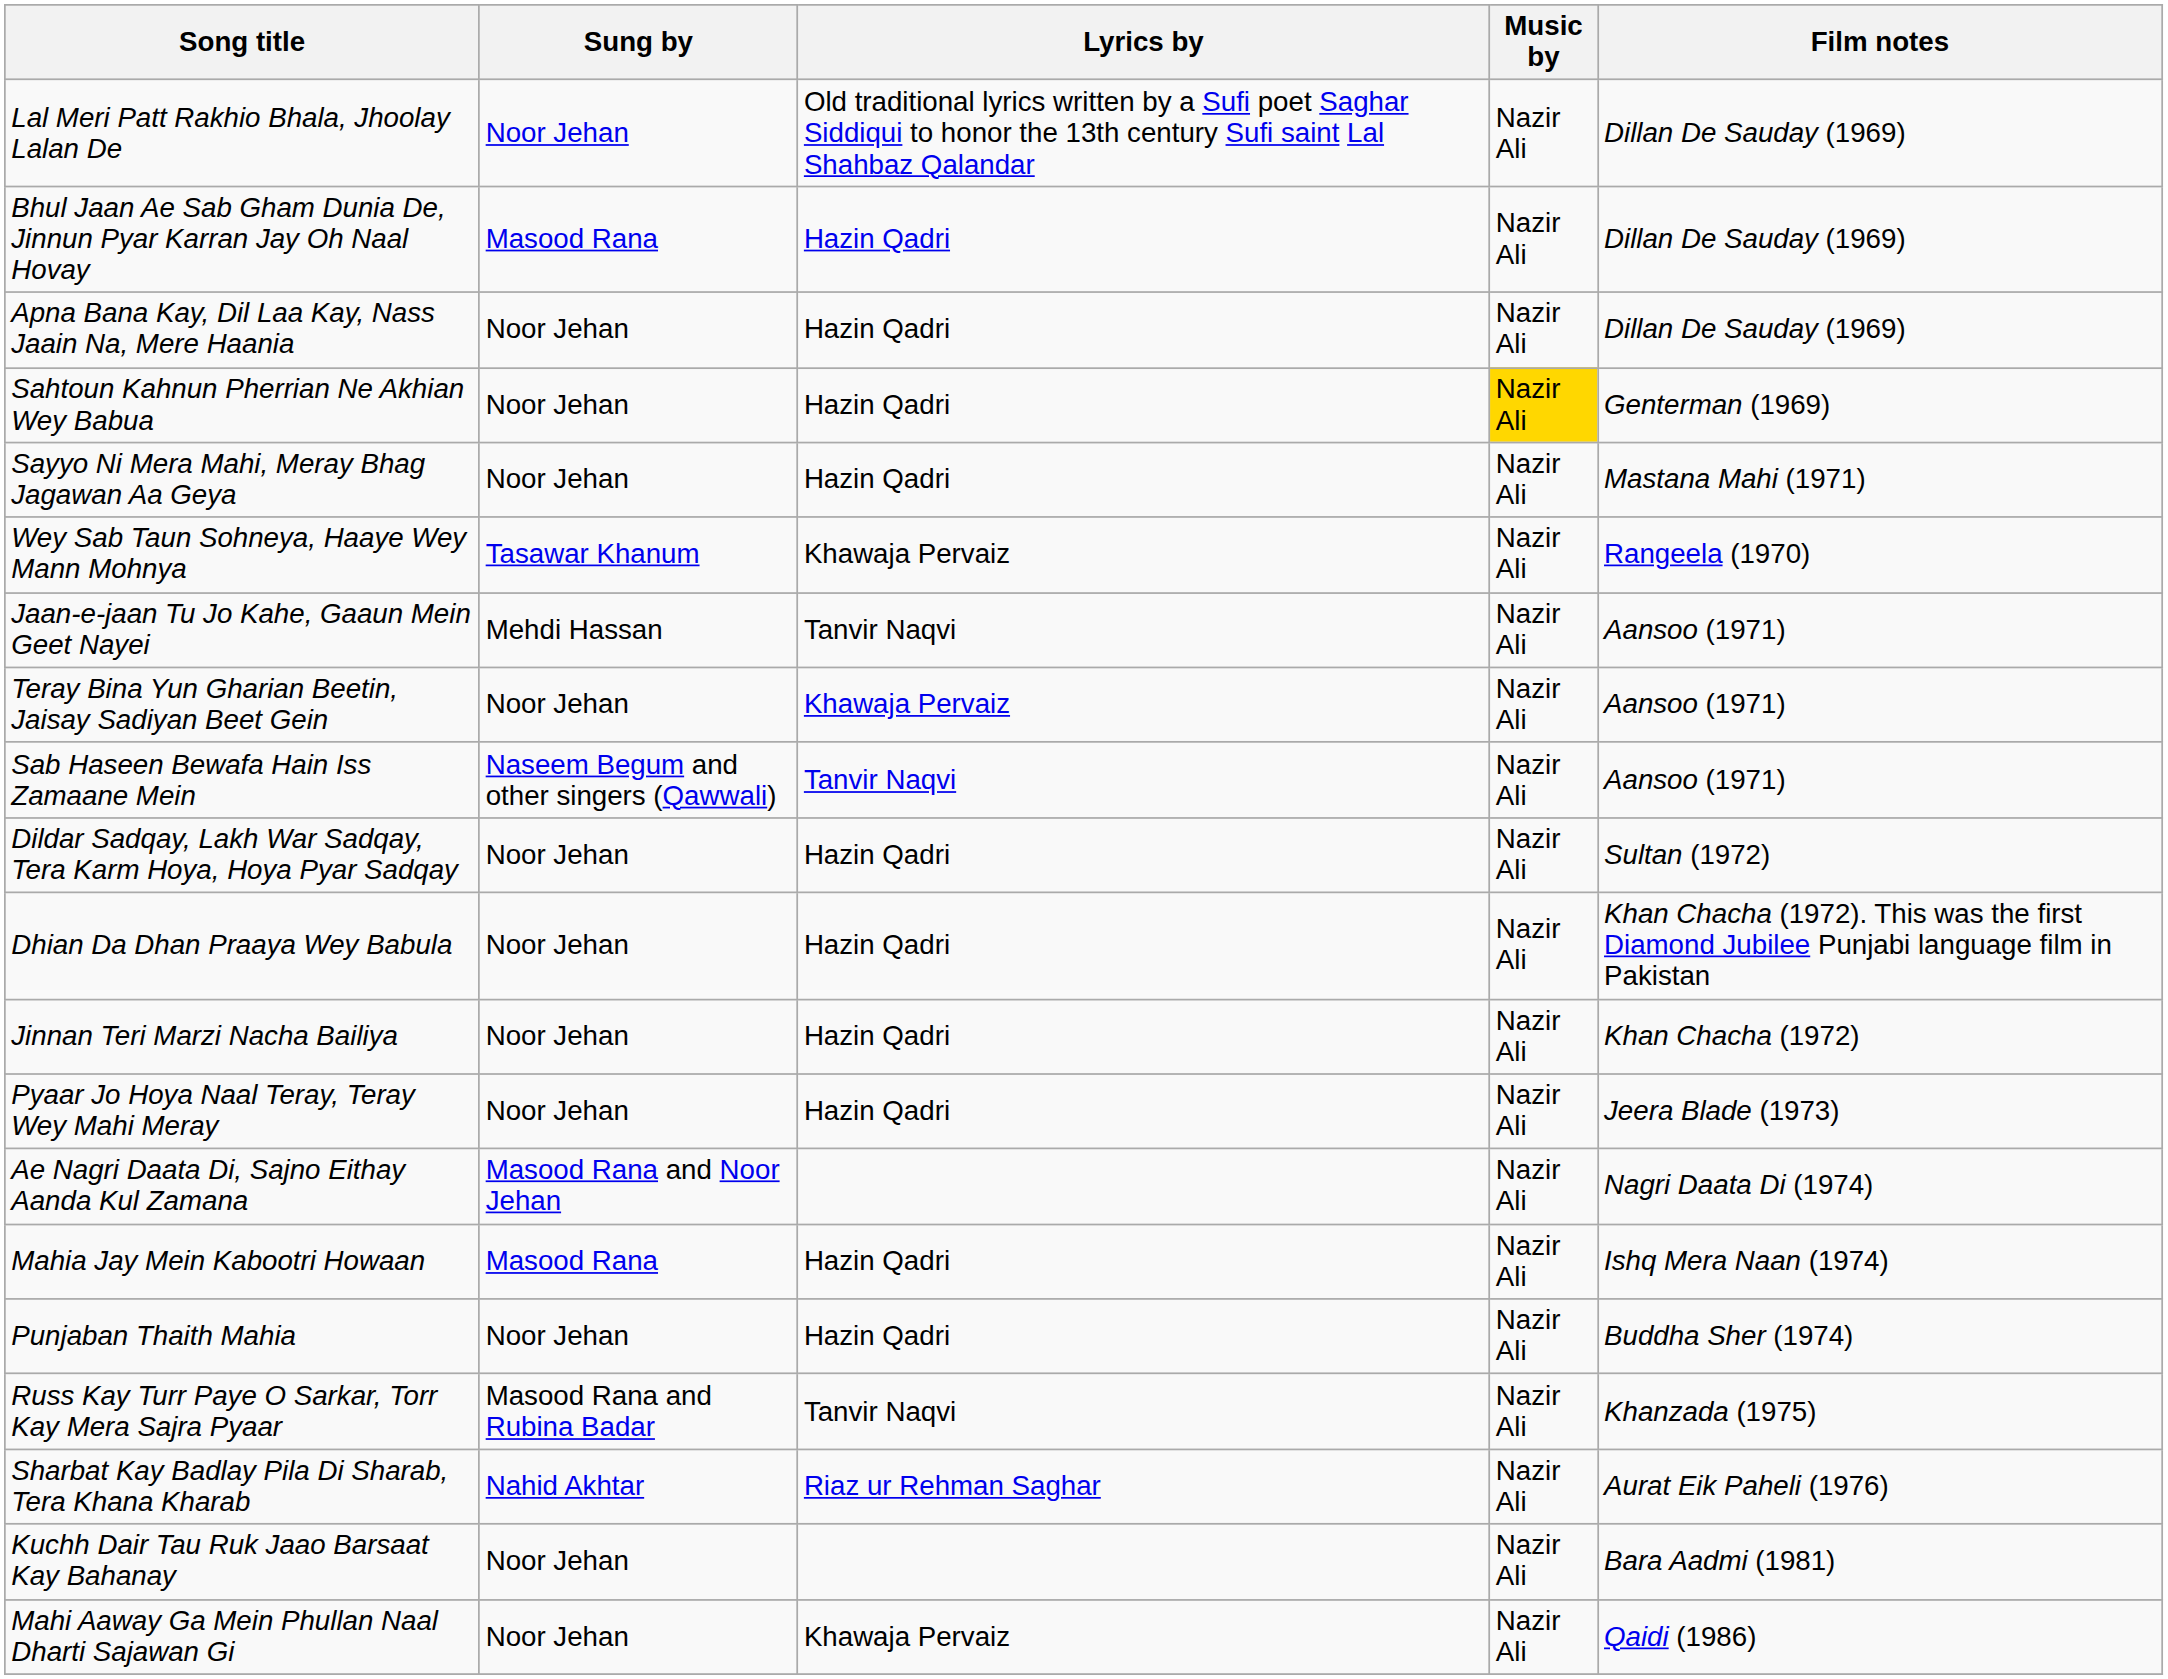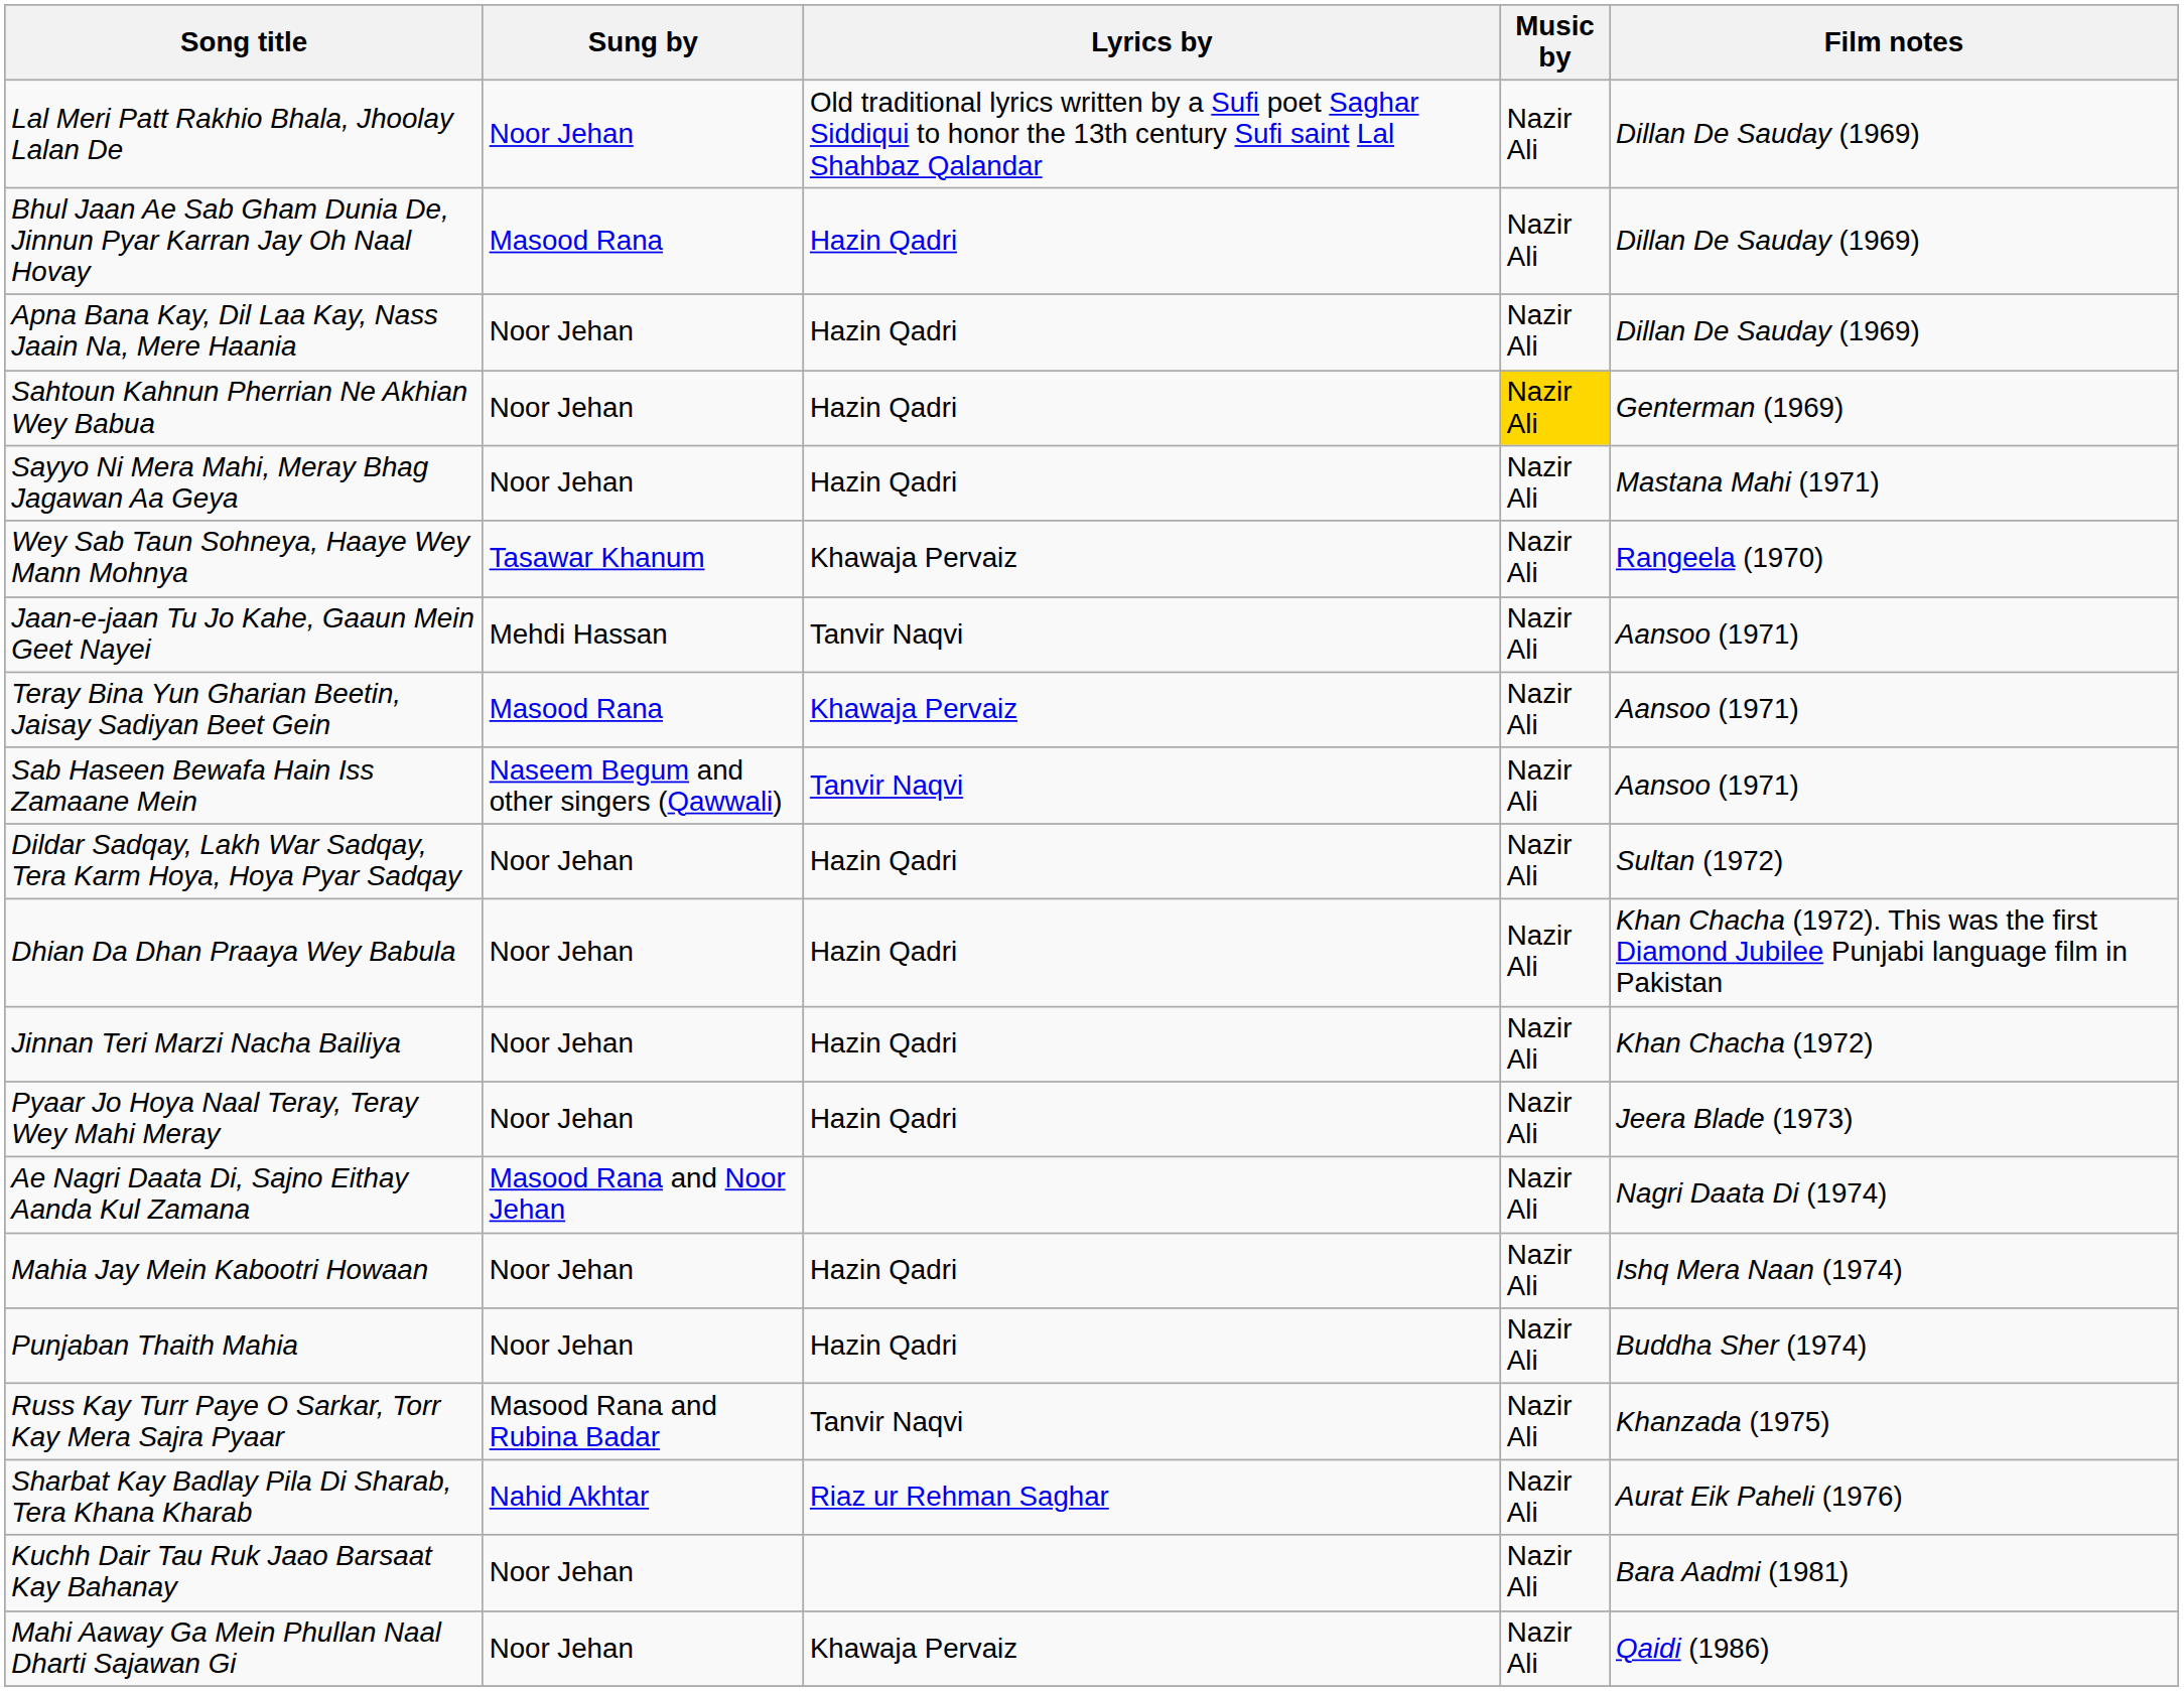 <table class = "wikitable">
 <tr>
 <th>Song title</th>
 <th>Sung by</th>
 <th>Lyrics by</th>
 <th>Music by</th>
 <th>Film notes</th>
 </tr>
 <tr>
 <td><em>Lal Meri Patt Rakhio Bhala, Jhoolay Lalan De</em></td>
 <td><a href='#'>Noor Jehan</a></td>
 <td>Old traditional lyrics written by a <a href='#'>Sufi</a>  poet <a href='#'>Saghar Siddiqui</a> to honor the 13th century <a href='#'>Sufi saint</a> <a href='#'>Lal Shahbaz Qalandar</a></td>
 <td>Nazir Ali</td>
 <td><em>Dillan De Sauday</em> (1969)</td>
 </tr>
 <tr>
 <td><em>Bhul Jaan Ae Sab Gham Dunia De, Jinnun Pyar Karran Jay Oh Naal Hovay</em></td>
 <td><a href='#'>Masood Rana</a></td>
 <td><a href='#'>Hazin Qadri</a></td>
 <td>Nazir Ali</td>
 <td><em>Dillan De Sauday</em> (1969)</td>
 </tr>
 <tr>
 <td><em>Apna Bana Kay, Dil Laa Kay, Nass Jaain Na, Mere Haania</em></td>
 <td>Noor Jehan</td>
 <td>Hazin Qadri</td>
 <td>Nazir Ali</td>
 <td><em>Dillan De Sauday</em> (1969)</td>
 </tr>
 <tr>
 <td><em>Sahtoun Kahnun Pherrian Ne Akhian Wey Babua</em></td>
 <td>Noor Jehan</td>
 <td>Hazin Qadri</td>
 <td style="background: gold;">Nazir Ali</td>
 <td><em>Genterman</em> (1969)</td>
 </tr>
 <tr>
 <td><em>Sayyo Ni Mera Mahi, Meray Bhag Jagawan Aa Geya</em></td>
 <td>Noor Jehan</td>
 <td>Hazin Qadri</td>
 <td>Nazir Ali</td>
 <td><em>Mastana Mahi</em> (1971)</td>
 </tr>
 <tr>
 <td><em>Wey Sab Taun Sohneya, Haaye Wey Mann Mohnya</em></td>
 <td><a href='#'>Tasawar Khanum</a></td>
 <td>Khawaja Pervaiz</td>
 <td>Nazir Ali</td>
 <td><a href='#'>Rangeela</a> (1970)</td>
 </tr>
 <tr>
 <td><em>Jaan-e-jaan Tu Jo Kahe, Gaaun Mein Geet Nayei</em></td>
 <td>Mehdi Hassan</td>
 <td>Tanvir Naqvi</td>
 <td>Nazir Ali</td>
 <td><em>Aansoo</em> (1971)</td>
 </tr>
 <tr>
 <td><em>Teray Bina Yun Gharian Beetin, Jaisay Sadiyan Beet Gein</em></td>
-<td>Noor Jehan</td>
+<td><a href='#'>Masood Rana</a></td>
 <td><a href='#'>Khawaja Pervaiz</a></td>
 <td>Nazir Ali</td>
 <td><em>Aansoo</em> (1971)</td>
 </tr>
 <tr>
 <td><em>Sab Haseen Bewafa Hain Iss Zamaane Mein</em></td>
 <td><a href='#'>Naseem Begum</a> and other singers (<a href='#'>Qawwali</a>)</td>
 <td><a href='#'>Tanvir Naqvi</a></td>
 <td>Nazir Ali</td>
 <td><em>Aansoo</em> (1971)</td>
 </tr>
 <tr>
 <td><em>Dildar Sadqay, Lakh War Sadqay, Tera Karm Hoya, Hoya Pyar Sadqay</em></td>
 <td>Noor Jehan</td>
 <td>Hazin Qadri</td>
 <td>Nazir Ali</td>
 <td><em>Sultan</em> (1972)</td>
 </tr>
 <tr>
 <td><em>Dhian Da Dhan Praaya Wey Babula</em></td>
 <td>Noor Jehan</td>
 <td>Hazin Qadri</td>
 <td>Nazir Ali</td>
 <td><em>Khan Chacha</em> (1972). This was the first <a href='#'>Diamond Jubilee</a> Punjabi language film in Pakistan</td>
 </tr>
 <tr>
 <td><em>Jinnan Teri Marzi Nacha Bailiya</em></td>
 <td>Noor Jehan</td>
 <td>Hazin Qadri</td>
 <td>Nazir Ali</td>
 <td><em>Khan Chacha</em> (1972)</td>
 </tr>
 <tr>
 <td><em>Pyaar Jo Hoya Naal Teray, Teray Wey Mahi Meray</em></td>
 <td>Noor Jehan</td>
 <td>Hazin Qadri</td>
 <td>Nazir Ali</td>
 <td><em>Jeera Blade</em> (1973)</td>
 </tr>
 <tr>
 <td><em>Ae Nagri Daata Di, Sajno Eithay Aanda Kul Zamana</em></td>
 <td><a href='#'>Masood Rana</a> and <a href='#'>Noor Jehan</a></td>
 <td></td>
 <td>Nazir Ali</td>
 <td><em>Nagri Daata Di</em> (1974)</td>
 </tr>
 <tr>
 <td><em>Mahia Jay Mein Kabootri Howaan</em></td>
-<td><a href='#'>Masood Rana</a></td>
+<td>Noor Jehan</td>
 <td>Hazin Qadri</td>
 <td>Nazir Ali</td>
 <td><em>Ishq Mera Naan</em> (1974)</td>
 </tr>
 <tr>
 <td><em>Punjaban Thaith Mahia</em></td>
 <td>Noor Jehan</td>
 <td>Hazin Qadri</td>
 <td>Nazir Ali</td>
 <td><em>Buddha Sher</em> (1974)</td>
 </tr>
 <tr>
 <td><em>Russ Kay Turr Paye O Sarkar, Torr Kay Mera Sajra Pyaar</em></td>
 <td>Masood Rana and <a href='#'>Rubina Badar</a></td>
 <td>Tanvir Naqvi</td>
 <td>Nazir Ali</td>
 <td><em>Khanzada</em> (1975)</td>
 </tr>
 <tr>
 <td><em>Sharbat Kay Badlay Pila Di Sharab, Tera Khana Kharab</em></td>
 <td><a href='#'>Nahid Akhtar</a></td>
 <td><a href='#'>Riaz ur Rehman Saghar</a></td>
 <td>Nazir Ali</td>
 <td><em>Aurat Eik Paheli</em> (1976)</td>
 </tr>
 <tr>
 <td><em>Kuchh Dair Tau Ruk Jaao Barsaat Kay Bahanay</em></td>
 <td>Noor Jehan</td>
 <td></td>
 <td>Nazir Ali</td>
 <td><em>Bara Aadmi</em> (1981)</td>
 </tr>
 <tr>
 <td><em>Mahi Aaway Ga Mein Phullan Naal Dharti Sajawan Gi</em></td>
 <td>Noor Jehan</td>
 <td>Khawaja Pervaiz</td>
 <td>Nazir Ali</td>
 <td><em><a href='#'>Qaidi</a></em> (1986)</td>
 </tr>
 <tr>
 </tr>
 </table>
